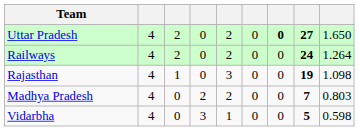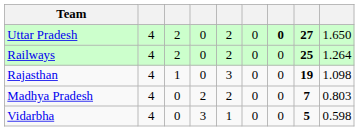 <table class="wikitable" style="text-align:center">
 <tr>
 <th style="width:160px">Team</th>
 <th style="width:25px"></th>
 <th style="width:25px"></th>
 <th style="width:25px"></th>
 <th style="width:25px"></th>
 <th style="width:25px"></th>
 <th style="width:25px"></th>
 <th style="width:25px"></th>
 <th style="width:25px;"></th>
 </tr>
 <tr style="background:#cfc;">
 <td style="text-align:left"><a href='#'>Uttar Pradesh</a></td>
 <td>4</td>
 <td>2</td>
 <td>0</td>
 <td>2</td>
 <td>0</td>
 <td><strong>0</strong></td>
 <td><strong>27</strong></td>
 <td>1.650</td>
 </tr>
 <tr style="background:#cfc;">
 <td style="text-align:left"><a href='#'>Railways</a></td>
 <td>4</td>
 <td>2</td>
 <td>0</td>
 <td>2</td>
 <td>0</td>
 <td>0</td>
-<td><strong>24</strong></td>
+<td><strong>25</strong></td>
 <td>1.264</td>
 </tr>
 <tr>
 <td style="text-align:left"><a href='#'>Rajasthan</a></td>
 <td>4</td>
 <td>1</td>
 <td>0</td>
 <td>3</td>
 <td>0</td>
 <td>0</td>
 <td><strong>19</strong></td>
 <td>1.098</td>
 </tr>
 <tr>
 <td style="text-align:left"><a href='#'>Madhya Pradesh</a></td>
 <td>4</td>
 <td>0</td>
 <td>2</td>
 <td>2</td>
 <td>0</td>
 <td>0</td>
 <td><strong>7</strong></td>
 <td>0.803</td>
 </tr>
 <tr>
 <td style="text-align:left"><a href='#'>Vidarbha</a></td>
 <td>4</td>
 <td>0</td>
 <td>3</td>
 <td>1</td>
 <td>0</td>
 <td>0</td>
 <td><strong>5</strong></td>
 <td>0.598</td>
 </tr>
 </table>
